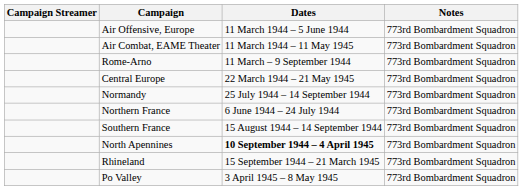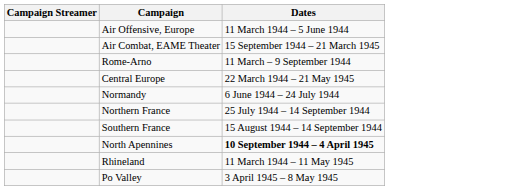 <table class="wikitable">
 <tr style="background:#efefef;">
 <th>Campaign Streamer</th>
 <th>Campaign</th>
 <th>Dates</th>
-<th>Notes</th>
 </tr>
 <tr>
 <td></td>
 <td>Air Offensive, Europe</td>
 <td>11 March 1944 – 5 June 1944</td>
-<td>773rd Bombardment Squadron</td>
 </tr>
 <tr>
 <td></td>
 <td>Air Combat, EAME Theater</td>
-<td>11 March 1944 – 11 May 1945</td>
-<td>773rd Bombardment Squadron</td>
+<td>15 September 1944 – 21 March 1945</td>
 </tr>
 <tr>
 <td></td>
 <td>Rome-Arno</td>
 <td>11 March – 9 September 1944</td>
-<td>773rd Bombardment Squadron</td>
 </tr>
 <tr>
 <td></td>
 <td>Central Europe</td>
 <td>22 March 1944 – 21 May 1945</td>
-<td>773rd Bombardment Squadron</td>
 </tr>
 <tr>
 <td></td>
 <td>Normandy</td>
-<td>25 July 1944 – 14 September 1944</td>
-<td>773rd Bombardment Squadron</td>
+<td>6 June 1944 – 24 July 1944</td>
 </tr>
 <tr>
 <td></td>
 <td>Northern France</td>
-<td>6 June 1944 – 24 July 1944</td>
-<td>773rd Bombardment Squadron</td>
+<td>25 July 1944 – 14 September 1944</td>
 </tr>
 <tr>
 <td></td>
 <td>Southern France</td>
 <td>15 August 1944 – 14 September 1944</td>
-<td>773rd Bombardment Squadron</td>
 </tr>
 <tr>
 <td></td>
 <td>North Apennines</td>
 <td><strong>10 September 1944 – 4 April 1945</strong></td>
-<td>773rd Bombardment Squadron</td>
 </tr>
 <tr>
 <td></td>
 <td>Rhineland</td>
-<td>15 September 1944 – 21 March 1945</td>
-<td>773rd Bombardment Squadron</td>
+<td>11 March 1944 – 11 May 1945</td>
 </tr>
 <tr>
 <td></td>
 <td>Po Valley</td>
 <td>3 April 1945 – 8 May 1945</td>
-<td>773rd Bombardment Squadron</td>
 </tr>
 </table>
